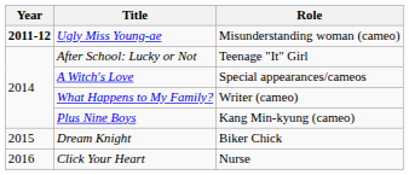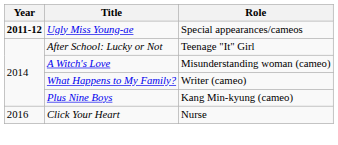 <table class="wikitable">
 <tr>
 <th>Year</th>
 <th>Title</th>
 <th>Role</th>
 </tr>
 <tr>
 <td><strong>2011-12</strong></td>
 <td><em><a href='#'>Ugly Miss Young-ae</a></em></td>
-<td>Misunderstanding woman (cameo)</td>
+<td>Special appearances/cameos</td>
 </tr>
 <tr>
 <td rowspan="4">2014</td>
 <td><em>After School: Lucky or Not</em></td>
 <td>Teenage "It" Girl</td>
 </tr>
 <tr>
 <td><em><a href='#'>A Witch's Love</a></em></td>
-<td>Special appearances/cameos</td>
+<td>Misunderstanding woman (cameo)</td>
 </tr>
 <tr>
 <td><em><a href='#'>What Happens to My Family?</a></em></td>
 <td>Writer (cameo)</td>
 </tr>
 <tr>
 <td><em><a href='#'>Plus Nine Boys</a></em></td>
 <td>Kang Min-kyung (cameo)</td>
 </tr>
 <tr>
-<td rowspan="1">2015</td>
-<td><em>Dream Knight</em></td>
-<td>Biker Chick</td>
-</tr>
-<tr>
 <td rowspan="1">2016</td>
 <td><em>Click Your Heart</em></td>
 <td>Nurse</td>
 </tr>
 </table>
